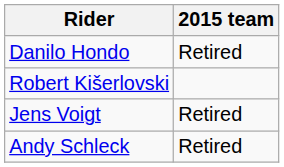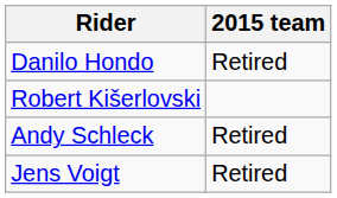 <table class="wikitable">
 <tr>
 <th>Rider</th>
 <th>2015 team</th>
 </tr>
 <tr>
 <td><a href='#'>Danilo Hondo</a></td>
 <td>Retired</td>
 </tr>
 <tr>
 <td><a href='#'>Robert Kišerlovski</a></td>
 <td></td>
 </tr>
 <tr>
+<td><a href='#'>Andy Schleck</a></td>
+<td>Retired</td>
+</tr>
+<tr>
 <td><a href='#'>Jens Voigt</a></td>
 <td>Retired</td>
 </tr>
-<tr>
-<td><a href='#'>Andy Schleck</a></td>
-<td>Retired</td>
-</tr>
 </table>
